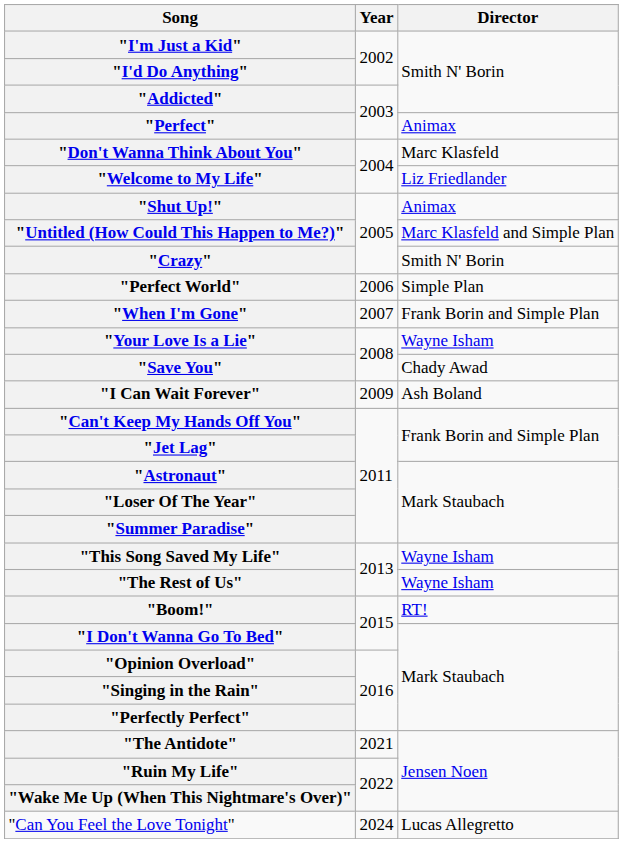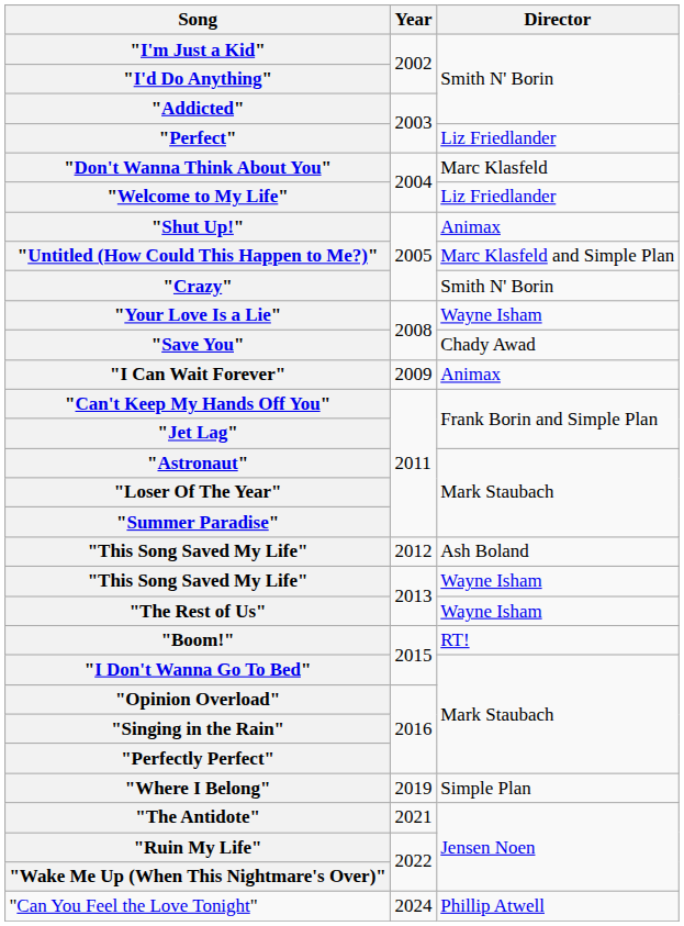 <table class="wikitable plainrowheaders" style="text-align:left;">
 <tr>
 <th scope="col">Song</th>
 <th scope="col">Year</th>
 <th scope="col">Director</th>
 </tr>
 <tr>
 <th scope="row">"<a href='#'>I'm Just a Kid</a>"</th>
 <td rowspan=2>2002</td>
 <td rowspan=3>Smith N' Borin</td>
 </tr>
 <tr>
 <th scope="row">"<a href='#'>I'd Do Anything</a>"</th>
 </tr>
 <tr>
 <th scope="row">"<a href='#'>Addicted</a>"</th>
 <td rowspan=2>2003</td>
 </tr>
 <tr>
 <th scope="row">"<a href='#'>Perfect</a>"</th>
-<td><a href='#'>Animax</a></td>
+<td><a href='#'>Liz Friedlander</a></td>
 </tr>
 <tr>
 <th scope="row">"<a href='#'>Don't Wanna Think About You</a>"</th>
 <td rowspan=2>2004</td>
 <td>Marc Klasfeld</td>
 </tr>
 <tr>
 <th scope="row">"<a href='#'>Welcome to My Life</a>"</th>
 <td><a href='#'>Liz Friedlander</a></td>
 </tr>
 <tr>
 <th scope="row">"<a href='#'>Shut Up!</a>"</th>
 <td rowspan=3>2005</td>
 <td><a href='#'>Animax</a></td>
 </tr>
 <tr>
 <th scope="row">"<a href='#'>Untitled (How Could This Happen to Me?)</a>"</th>
 <td><a href='#'>Marc Klasfeld</a> and Simple Plan</td>
 </tr>
 <tr>
 <th scope="row">"<a href='#'>Crazy</a>"</th>
 <td>Smith N' Borin</td>
 </tr>
 <tr>
-<th scope="row">"Perfect World"</th>
-<td>2006</td>
-<td>Simple Plan</td>
-</tr>
-<tr>
-<th scope="row">"<a href='#'>When I'm Gone</a>"</th>
-<td>2007</td>
-<td>Frank Borin and Simple Plan</td>
-</tr>
-<tr>
 <th scope="row">"<a href='#'>Your Love Is a Lie</a>"</th>
 <td rowspan=2>2008</td>
 <td><a href='#'>Wayne Isham</a></td>
 </tr>
 <tr>
 <th scope="row">"<a href='#'>Save You</a>"</th>
 <td>Chady Awad</td>
 </tr>
 <tr>
 <th scope="row">"I Can Wait Forever"</th>
 <td>2009</td>
-<td>Ash Boland</td>
+<td><a href='#'>Animax</a></td>
 </tr>
 <tr>
 <th scope="row">"<a href='#'>Can't Keep My Hands Off You</a>"<br></th>
 <td rowspan=5>2011</td>
 <td rowspan=2>Frank Borin and Simple Plan</td>
 </tr>
 <tr>
 <th scope="row">"<a href='#'>Jet Lag</a>"<br></th>
 </tr>
 <tr>
 <th scope="row">"<a href='#'>Astronaut</a>"</th>
 <td rowspan=3>Mark Staubach</td>
 </tr>
 <tr>
 <th scope="row">"Loser Of The Year"</th>
 </tr>
 <tr>
 <th scope="row">"<a href='#'>Summer Paradise</a>"<br></th>
+</tr>
+<tr>
+<th scope="row">"This Song Saved My Life" </th>
+<td>2012</td>
+<td>Ash Boland</td>
 </tr>
 <tr>
 <th scope="row">"This Song Saved My Life"</th>
 <td rowspan=2>2013</td>
 <td><a href='#'>Wayne Isham</a></td>
 </tr>
 <tr>
 <th scope="row">"The Rest of Us"</th>
 <td><a href='#'>Wayne Isham</a></td>
 </tr>
 <tr>
 <th scope="row">"Boom!"</th>
 <td rowspan=2>2015</td>
 <td><a href='#'>RT!</a></td>
 </tr>
 <tr>
 <th scope="row">"<a href='#'>I Don't Wanna Go To Bed</a>" </th>
 <td rowspan="4">Mark Staubach</td>
 </tr>
 <tr>
 <th scope="row">"Opinion Overload"</th>
 <td rowspan=3>2016</td>
 </tr>
 <tr>
 <th scope="row">"Singing in the Rain"</th>
 </tr>
 <tr>
 <th scope="row">"Perfectly Perfect"</th>
 </tr>
 <tr>
+<th scope="row">"Where I Belong"</th>
+<td>2019</td>
+<td>Simple Plan</td>
+</tr>
+<tr>
 <th scope="row">"The Antidote"</th>
 <td>2021</td>
 <td rowspan=3><a href='#'>Jensen Noen</a></td>
 </tr>
 <tr>
 <th scope="row">"Ruin My Life" </th>
 <td rowspan="2">2022</td>
 </tr>
 <tr>
 <th scope="row">"Wake Me Up (When This Nightmare's Over)"</th>
 </tr>
 <tr>
 <td>"<a href='#'>Can You Feel the Love Tonight</a>"</td>
 <td>2024</td>
-<td>Lucas Allegretto</td>
+<td><a href='#'>Phillip Atwell</a></td>
 </tr>
 </table>
